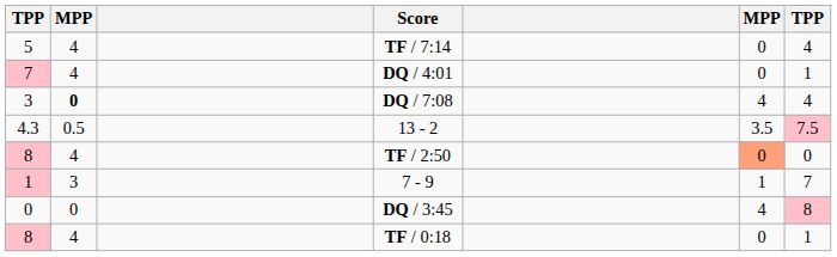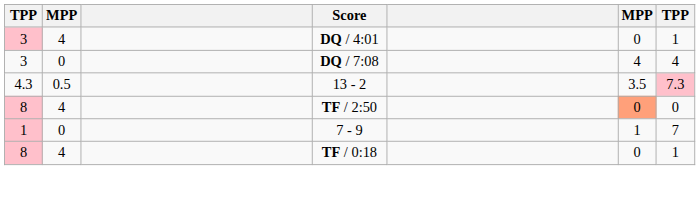 <table class="wikitable" style="text-align: center;" |>
 <tr>
 <th width="35">TPP</th>
 <th width="35">MPP</th>
 <th width="250"></th>
 <th width="75">Score</th>
 <th width="250"></th>
 <th width="35">MPP</th>
 <th width="35">TPP</th>
 </tr>
 <tr>
-<td>5</td>
-<td>4</td>
-<td style="text-align:left;"></td>
-<td><strong>TF</strong> / 7:14</td>
-<td style="text-align:left;"><strong></strong></td>
-<td>0</td>
-<td>4</td>
-</tr>
-<tr>
-<td bgcolor=pink>7</td>
+<td bgcolor=pink>3</td>
 <td>4</td>
 <td style="text-align:left;"></td>
 <td><strong>DQ</strong> / 4:01</td>
 <td style="text-align:left;"><strong></strong></td>
 <td>0</td>
 <td>1</td>
 </tr>
 <tr>
 <td>3</td>
-<td><strong>0</strong></td>
+<td>0</td>
 <td style="text-align:left;"><strong></strong></td>
 <td><strong>DQ</strong> / 7:08</td>
 <td style="text-align:left;"></td>
 <td>4</td>
 <td>4</td>
 </tr>
 <tr>
 <td>4.3</td>
 <td>0.5</td>
 <td style="text-align:left;"><strong></strong></td>
 <td>13 - 2</td>
 <td style="text-align:left;"></td>
 <td>3.5</td>
-<td bgcolor=pink>7.5</td>
+<td bgcolor=pink>7.3</td>
 </tr>
 <tr>
 <td bgcolor=pink>8</td>
 <td>4</td>
 <td style="text-align:left;"></td>
 <td><strong>TF</strong> / 2:50</td>
 <td style="text-align:left;"><strong></strong></td>
 <td style="background: lightsalmon;">0</td>
 <td>0</td>
 </tr>
 <tr>
 <td bgcolor=pink>1</td>
-<td>3</td>
+<td>0</td>
 <td style="text-align:left;"></td>
 <td>7 - 9</td>
 <td style="text-align:left;"><strong></strong></td>
 <td>1</td>
 <td>7</td>
-</tr>
-<tr>
-<td>0</td>
-<td>0</td>
-<td style="text-align:left;"><strong></strong></td>
-<td><strong>DQ</strong> / 3:45</td>
-<td style="text-align:left;"></td>
-<td>4</td>
-<td bgcolor=pink>8</td>
 </tr>
 <tr>
 <td bgcolor=pink>8</td>
 <td>4</td>
 <td style="text-align:left;"></td>
 <td><strong>TF</strong> / 0:18</td>
 <td style="text-align:left;"><strong></strong></td>
 <td>0</td>
 <td>1</td>
 </tr>
 </table>
